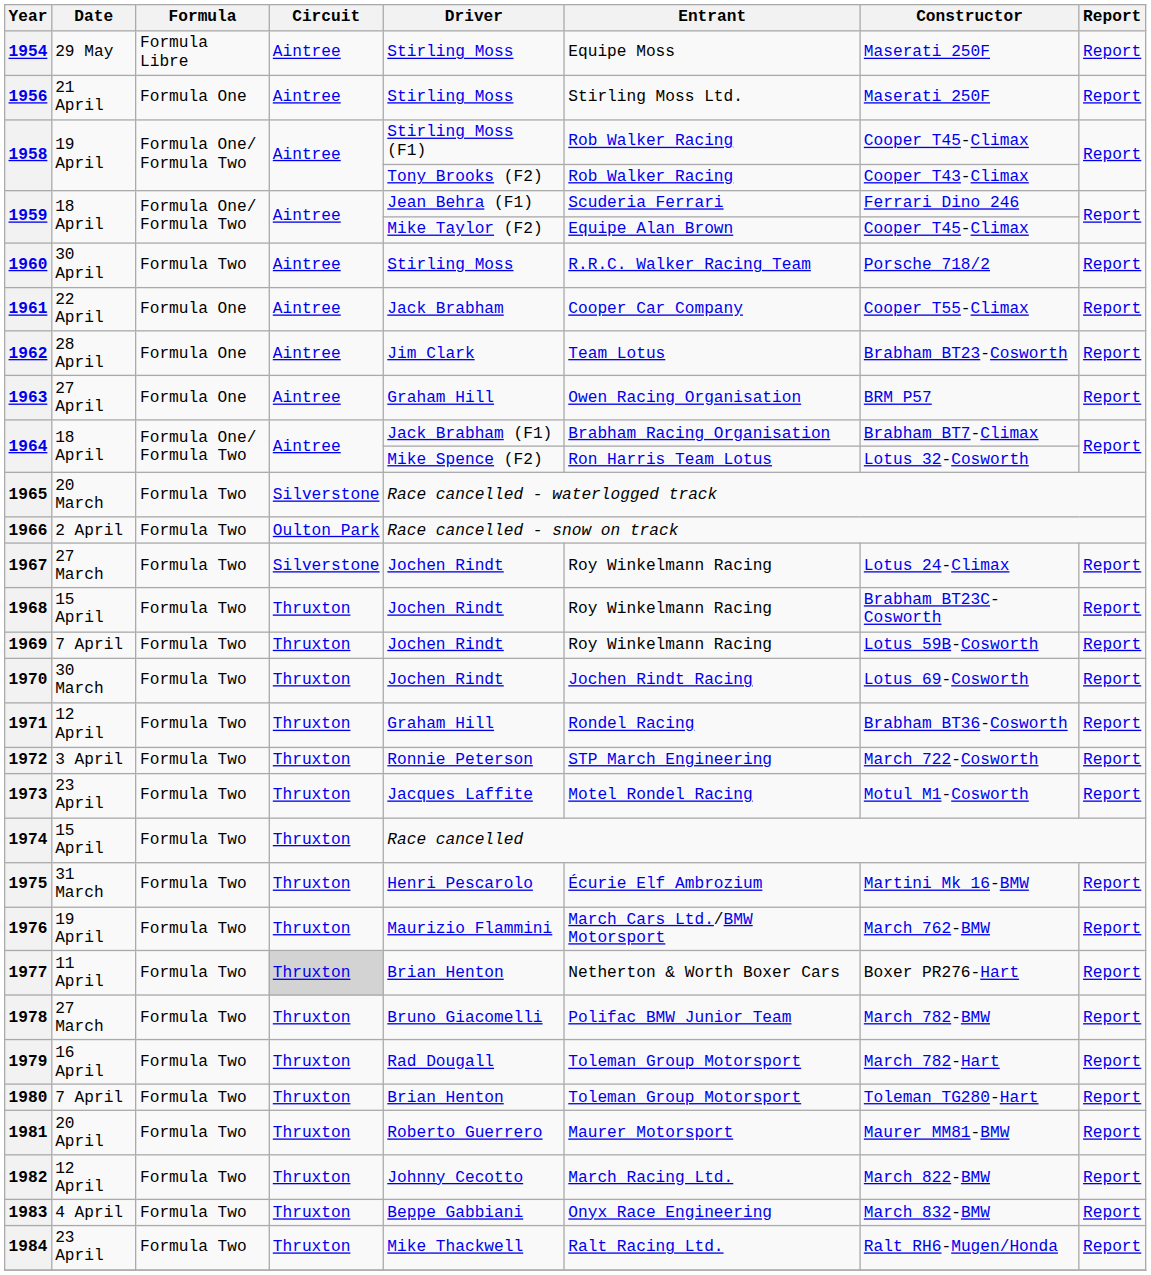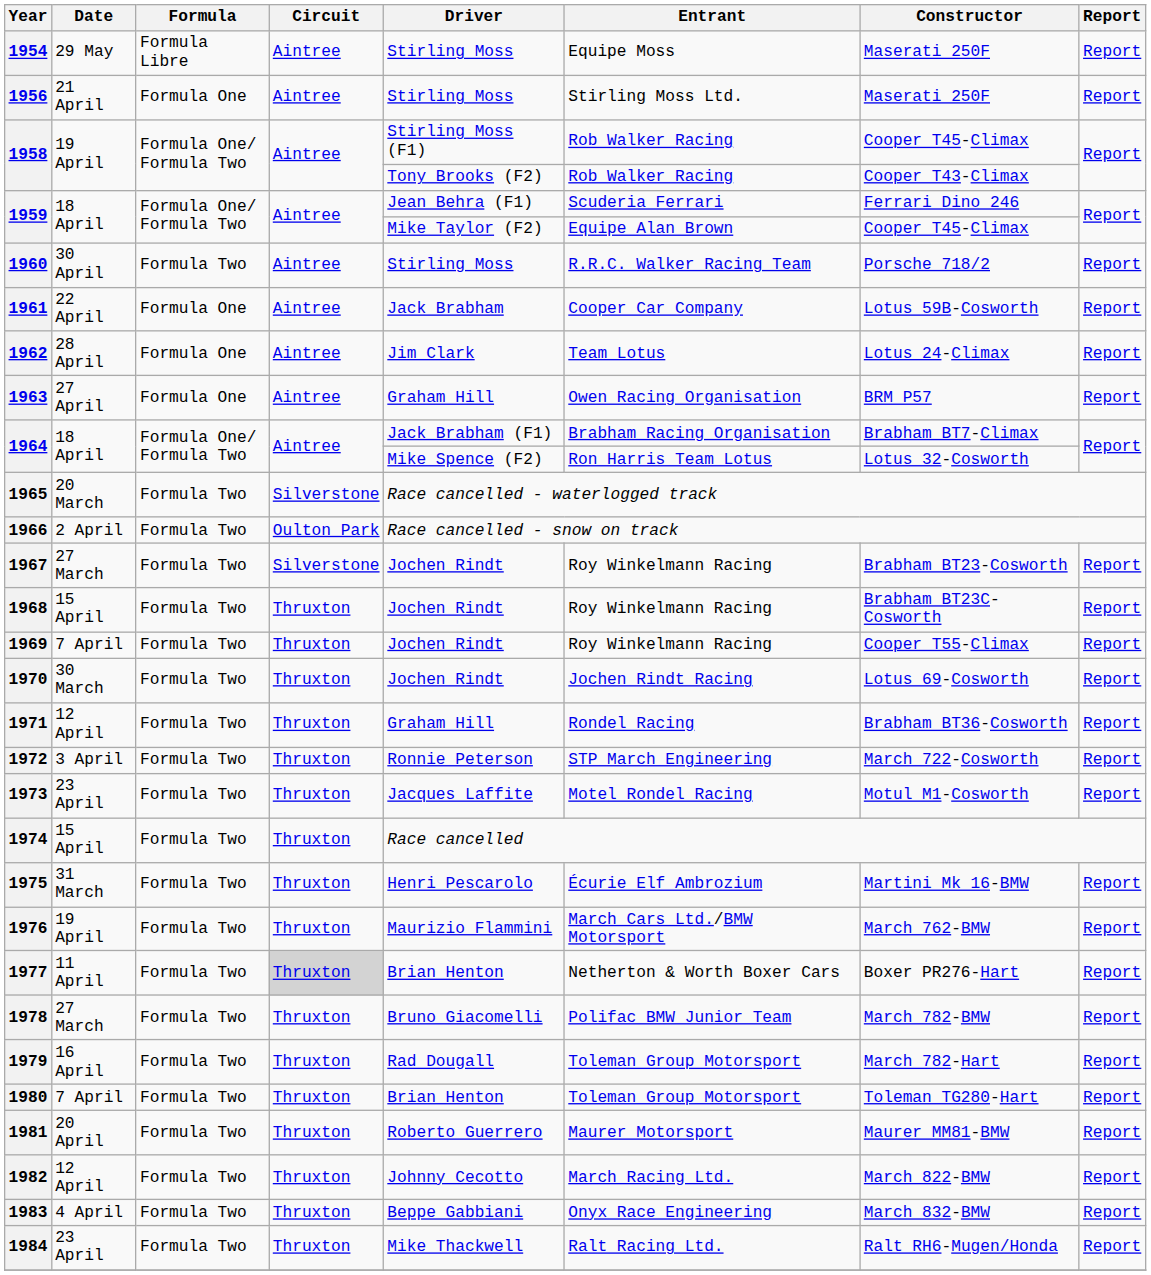 <table class="wikitable" style="font-size: 95%;">
 <tr>
 <th>Year</th>
 <th>Date</th>
 <th>Formula</th>
 <th>Circuit</th>
 <th>Driver</th>
 <th>Entrant</th>
 <th>Constructor</th>
 <th>Report</th>
 </tr>
 <tr>
 <th><a href='#'>1954</a></th>
 <td>29 May</td>
 <td>Formula Libre</td>
 <td><a href='#'>Aintree</a></td>
 <td> <a href='#'>Stirling Moss</a></td>
 <td>Equipe Moss</td>
 <td><a href='#'>Maserati 250F</a></td>
 <td><a href='#'>Report</a></td>
 </tr>
 <tr>
 <th><a href='#'>1956</a></th>
 <td>21 April</td>
 <td>Formula One</td>
 <td><a href='#'>Aintree</a></td>
 <td> <a href='#'>Stirling Moss</a></td>
 <td>Stirling Moss Ltd.</td>
 <td><a href='#'>Maserati 250F</a></td>
 <td><a href='#'>Report</a></td>
 </tr>
 <tr>
 <th rowspan=2><a href='#'>1958</a></th>
 <td rowspan=2>19 April</td>
 <td rowspan=2>Formula One/<br>Formula Two</td>
 <td rowspan=2><a href='#'>Aintree</a></td>
 <td> <a href='#'>Stirling Moss</a> (F1)</td>
 <td><a href='#'>Rob Walker Racing</a></td>
 <td><a href='#'>Cooper T45</a>-<a href='#'>Climax</a></td>
 <td rowspan=2><a href='#'>Report</a></td>
 </tr>
 <tr>
 <td> <a href='#'>Tony Brooks</a> (F2)</td>
 <td><a href='#'>Rob Walker Racing</a></td>
 <td><a href='#'>Cooper T43</a>-<a href='#'>Climax</a></td>
 </tr>
 <tr>
 <th rowspan=2><a href='#'>1959</a></th>
 <td rowspan=2>18 April</td>
 <td rowspan=2>Formula One/<br>Formula Two</td>
 <td rowspan=2><a href='#'>Aintree</a></td>
 <td> <a href='#'>Jean Behra</a> (F1)</td>
 <td><a href='#'>Scuderia Ferrari</a></td>
 <td><a href='#'>Ferrari Dino 246</a></td>
 <td rowspan=2><a href='#'>Report</a></td>
 </tr>
 <tr>
 <td> <a href='#'>Mike Taylor</a> (F2)</td>
 <td><a href='#'>Equipe Alan Brown</a></td>
 <td><a href='#'>Cooper T45</a>-<a href='#'>Climax</a></td>
 </tr>
 <tr>
 <th><a href='#'>1960</a></th>
 <td>30 April</td>
 <td>Formula Two</td>
 <td><a href='#'>Aintree</a></td>
 <td> <a href='#'>Stirling Moss</a></td>
 <td><a href='#'>R.R.C. Walker Racing Team</a></td>
 <td><a href='#'>Porsche 718/2</a></td>
 <td><a href='#'>Report</a></td>
 </tr>
 <tr>
 <th><a href='#'>1961</a></th>
 <td>22 April</td>
 <td>Formula One</td>
 <td><a href='#'>Aintree</a></td>
 <td> <a href='#'>Jack Brabham</a></td>
 <td><a href='#'>Cooper Car Company</a></td>
-<td><a href='#'>Cooper T55</a>-<a href='#'>Climax</a></td>
+<td><a href='#'>Lotus 59B</a>-<a href='#'>Cosworth</a></td>
 <td><a href='#'>Report</a></td>
 </tr>
 <tr>
 <th><a href='#'>1962</a></th>
 <td>28 April</td>
 <td>Formula One</td>
 <td><a href='#'>Aintree</a></td>
 <td> <a href='#'>Jim Clark</a></td>
 <td><a href='#'>Team Lotus</a></td>
-<td><a href='#'>Brabham BT23</a>-<a href='#'>Cosworth</a></td>
+<td><a href='#'>Lotus 24</a>-<a href='#'>Climax</a></td>
 <td><a href='#'>Report</a></td>
 </tr>
 <tr>
 <th><a href='#'>1963</a></th>
 <td>27 April</td>
 <td>Formula One</td>
 <td><a href='#'>Aintree</a></td>
 <td> <a href='#'>Graham Hill</a></td>
 <td><a href='#'>Owen Racing Organisation</a></td>
 <td><a href='#'>BRM P57</a></td>
 <td><a href='#'>Report</a></td>
 </tr>
 <tr>
 <th rowspan=2><a href='#'>1964</a></th>
 <td rowspan=2>18 April</td>
 <td rowspan=2>Formula One/<br>Formula Two</td>
 <td rowspan=2><a href='#'>Aintree</a></td>
 <td> <a href='#'>Jack Brabham</a> (F1)</td>
 <td><a href='#'>Brabham Racing Organisation</a></td>
 <td><a href='#'>Brabham BT7</a>-<a href='#'>Climax</a></td>
 <td rowspan=2><a href='#'>Report</a></td>
 </tr>
 <tr>
 <td> <a href='#'>Mike Spence</a> (F2)</td>
 <td><a href='#'>Ron Harris Team Lotus</a></td>
 <td><a href='#'>Lotus 32</a>-<a href='#'>Cosworth</a></td>
 </tr>
 <tr>
 <th>1965</th>
 <td>20 March</td>
 <td>Formula Two</td>
 <td><a href='#'>Silverstone</a></td>
 <td colspan=5><em>Race cancelled - waterlogged track</em></td>
 </tr>
 <tr>
 <th>1966</th>
 <td>2 April</td>
 <td>Formula Two</td>
 <td><a href='#'>Oulton Park</a></td>
 <td colspan=5><em>Race cancelled - snow on track</em></td>
 </tr>
 <tr>
 <th>1967</th>
 <td>27 March</td>
 <td>Formula Two</td>
 <td><a href='#'>Silverstone</a></td>
 <td> <a href='#'>Jochen Rindt</a></td>
 <td>Roy Winkelmann Racing</td>
-<td><a href='#'>Lotus 24</a>-<a href='#'>Climax</a></td>
+<td><a href='#'>Brabham BT23</a>-<a href='#'>Cosworth</a></td>
 <td><a href='#'>Report</a></td>
 </tr>
 <tr>
 <th>1968</th>
 <td>15 April</td>
 <td>Formula Two</td>
 <td><a href='#'>Thruxton</a></td>
 <td> <a href='#'>Jochen Rindt</a></td>
 <td>Roy Winkelmann Racing</td>
 <td><a href='#'>Brabham BT23C</a>-<a href='#'>Cosworth</a></td>
 <td><a href='#'>Report</a></td>
 </tr>
 <tr>
 <th>1969</th>
 <td>7 April</td>
 <td>Formula Two</td>
 <td><a href='#'>Thruxton</a></td>
 <td> <a href='#'>Jochen Rindt</a></td>
 <td>Roy Winkelmann Racing</td>
-<td><a href='#'>Lotus 59B</a>-<a href='#'>Cosworth</a></td>
+<td><a href='#'>Cooper T55</a>-<a href='#'>Climax</a></td>
 <td><a href='#'>Report</a></td>
 </tr>
 <tr>
 <th>1970</th>
 <td>30 March</td>
 <td>Formula Two</td>
 <td><a href='#'>Thruxton</a></td>
 <td> <a href='#'>Jochen Rindt</a></td>
 <td><a href='#'>Jochen Rindt Racing</a></td>
 <td><a href='#'>Lotus 69</a>-<a href='#'>Cosworth</a></td>
 <td><a href='#'>Report</a></td>
 </tr>
 <tr>
 <th>1971</th>
 <td>12 April</td>
 <td>Formula Two</td>
 <td><a href='#'>Thruxton</a></td>
 <td> <a href='#'>Graham Hill</a></td>
 <td><a href='#'>Rondel Racing</a></td>
 <td><a href='#'>Brabham BT36</a>-<a href='#'>Cosworth</a></td>
 <td><a href='#'>Report</a></td>
 </tr>
 <tr>
 <th>1972</th>
 <td>3 April</td>
 <td>Formula Two</td>
 <td><a href='#'>Thruxton</a></td>
 <td> <a href='#'>Ronnie Peterson</a></td>
 <td><a href='#'>STP March Engineering</a></td>
 <td><a href='#'>March 722</a>-<a href='#'>Cosworth</a></td>
 <td><a href='#'>Report</a></td>
 </tr>
 <tr>
 <th>1973</th>
 <td>23 April</td>
 <td>Formula Two</td>
 <td><a href='#'>Thruxton</a></td>
 <td> <a href='#'>Jacques Laffite</a></td>
 <td><a href='#'>Motel Rondel Racing</a></td>
 <td><a href='#'>Motul M1</a>-<a href='#'>Cosworth</a></td>
 <td><a href='#'>Report</a></td>
 </tr>
 <tr>
 <th>1974</th>
 <td>15 April</td>
 <td>Formula Two</td>
 <td><a href='#'>Thruxton</a></td>
 <td colspan=5><em>Race cancelled</em></td>
 </tr>
 <tr>
 <th>1975</th>
 <td>31 March</td>
 <td>Formula Two</td>
 <td><a href='#'>Thruxton</a></td>
 <td> <a href='#'>Henri Pescarolo</a></td>
 <td><a href='#'>Écurie Elf Ambrozium</a></td>
 <td><a href='#'>Martini Mk 16</a>-<a href='#'>BMW</a></td>
 <td><a href='#'>Report</a></td>
 </tr>
 <tr>
 <th>1976</th>
 <td>19 April</td>
 <td>Formula Two</td>
 <td><a href='#'>Thruxton</a></td>
 <td> <a href='#'>Maurizio Flammini</a></td>
 <td><a href='#'>March Cars Ltd.</a>/<a href='#'>BMW Motorsport</a></td>
 <td><a href='#'>March 762</a>-<a href='#'>BMW</a></td>
 <td><a href='#'>Report</a></td>
 </tr>
 <tr>
 <th>1977</th>
 <td>11 April</td>
 <td>Formula Two</td>
 <td style="background: lightgrey;"><a href='#'>Thruxton</a></td>
 <td> <a href='#'>Brian Henton</a></td>
 <td>Netherton & Worth Boxer Cars</td>
 <td>Boxer PR276-<a href='#'>Hart</a></td>
 <td><a href='#'>Report</a></td>
 </tr>
 <tr>
 <th>1978</th>
 <td>27 March</td>
 <td>Formula Two</td>
 <td><a href='#'>Thruxton</a></td>
 <td> <a href='#'>Bruno Giacomelli</a></td>
 <td><a href='#'>Polifac BMW Junior Team</a></td>
 <td><a href='#'>March 782</a>-<a href='#'>BMW</a></td>
 <td><a href='#'>Report</a></td>
 </tr>
 <tr>
 <th>1979</th>
 <td>16 April</td>
 <td>Formula Two</td>
 <td><a href='#'>Thruxton</a></td>
 <td> <a href='#'>Rad Dougall</a></td>
 <td><a href='#'>Toleman Group Motorsport</a></td>
 <td><a href='#'>March 782</a>-<a href='#'>Hart</a></td>
 <td><a href='#'>Report</a></td>
 </tr>
 <tr>
 <th>1980</th>
 <td>7 April</td>
 <td>Formula Two</td>
 <td><a href='#'>Thruxton</a></td>
 <td> <a href='#'>Brian Henton</a></td>
 <td><a href='#'>Toleman Group Motorsport</a></td>
 <td><a href='#'>Toleman TG280</a>-<a href='#'>Hart</a></td>
 <td><a href='#'>Report</a></td>
 </tr>
 <tr>
 <th>1981</th>
 <td>20 April</td>
 <td>Formula Two</td>
 <td><a href='#'>Thruxton</a></td>
 <td> <a href='#'>Roberto Guerrero</a></td>
 <td><a href='#'>Maurer Motorsport</a></td>
 <td><a href='#'>Maurer MM81</a>-<a href='#'>BMW</a></td>
 <td><a href='#'>Report</a></td>
 </tr>
 <tr>
 <th>1982</th>
 <td>12 April</td>
 <td>Formula Two</td>
 <td><a href='#'>Thruxton</a></td>
 <td> <a href='#'>Johnny Cecotto</a></td>
 <td><a href='#'>March Racing Ltd.</a></td>
 <td><a href='#'>March 822</a>-<a href='#'>BMW</a></td>
 <td><a href='#'>Report</a></td>
 </tr>
 <tr>
 <th>1983</th>
 <td>4 April</td>
 <td>Formula Two</td>
 <td><a href='#'>Thruxton</a></td>
 <td> <a href='#'>Beppe Gabbiani</a></td>
 <td><a href='#'>Onyx Race Engineering</a></td>
 <td><a href='#'>March 832</a>-<a href='#'>BMW</a></td>
 <td><a href='#'>Report</a></td>
 </tr>
 <tr>
 <th>1984</th>
 <td>23 April</td>
 <td>Formula Two</td>
 <td><a href='#'>Thruxton</a></td>
 <td> <a href='#'>Mike Thackwell</a></td>
 <td><a href='#'>Ralt Racing Ltd.</a></td>
 <td><a href='#'>Ralt RH6</a>-<a href='#'>Mugen/Honda</a></td>
 <td><a href='#'>Report</a></td>
 </tr>
 <tr>
 </tr>
 </table>
